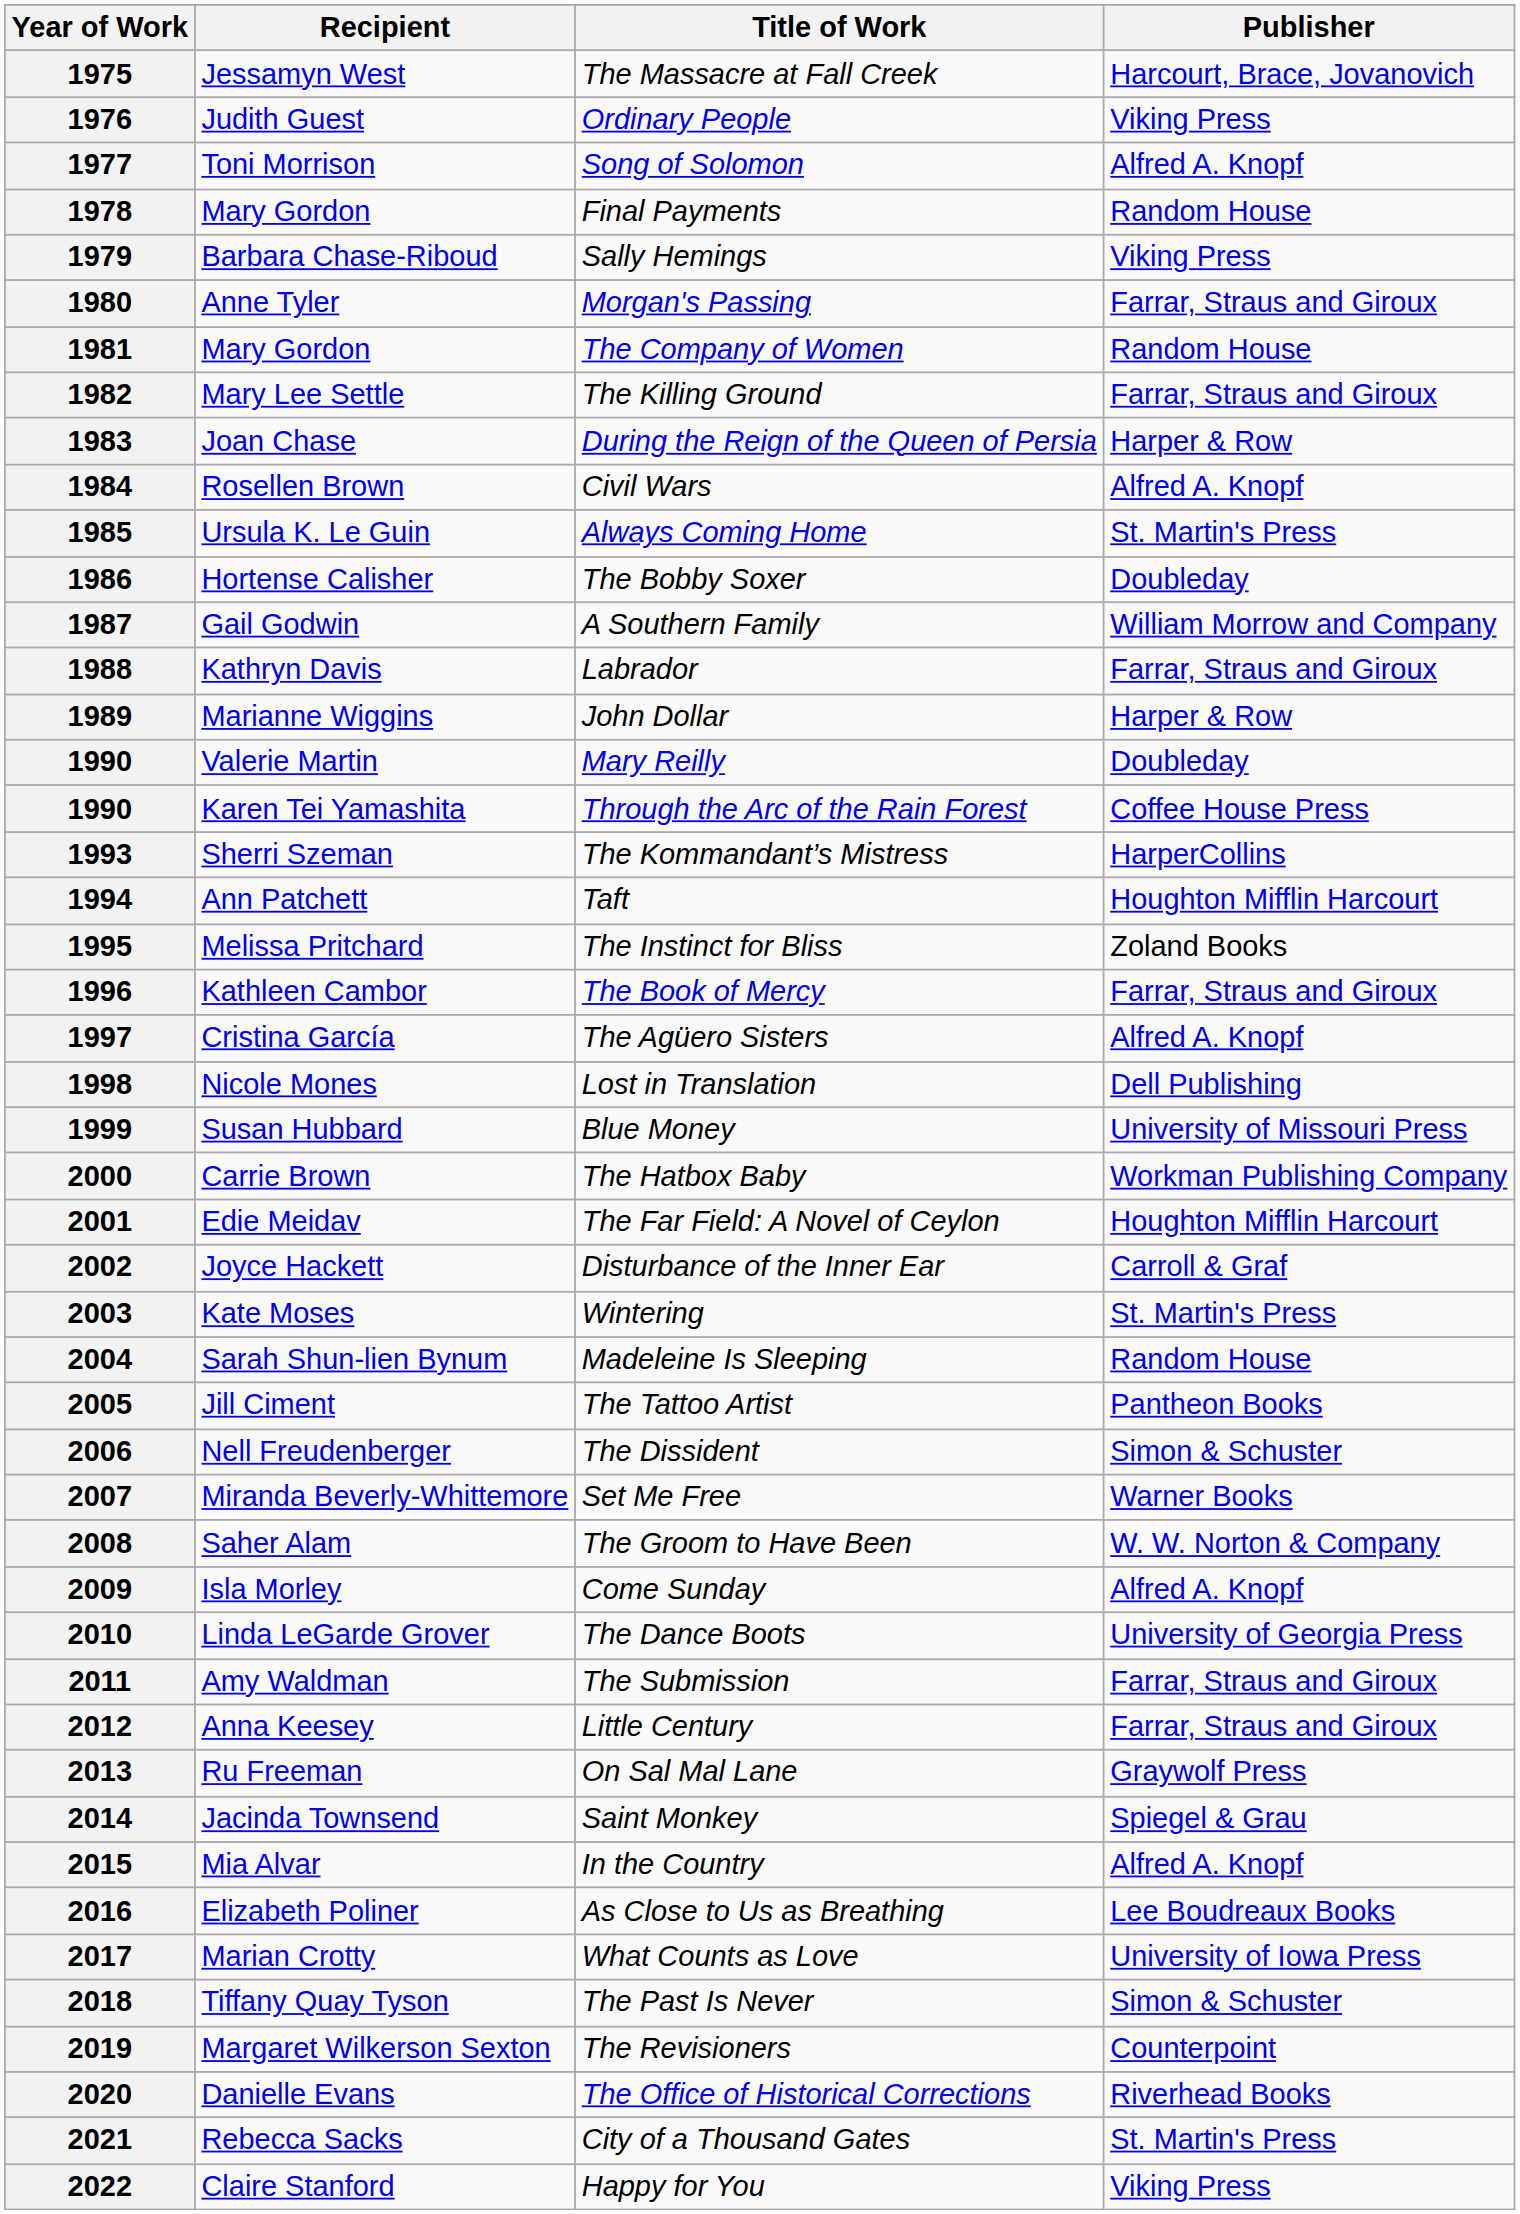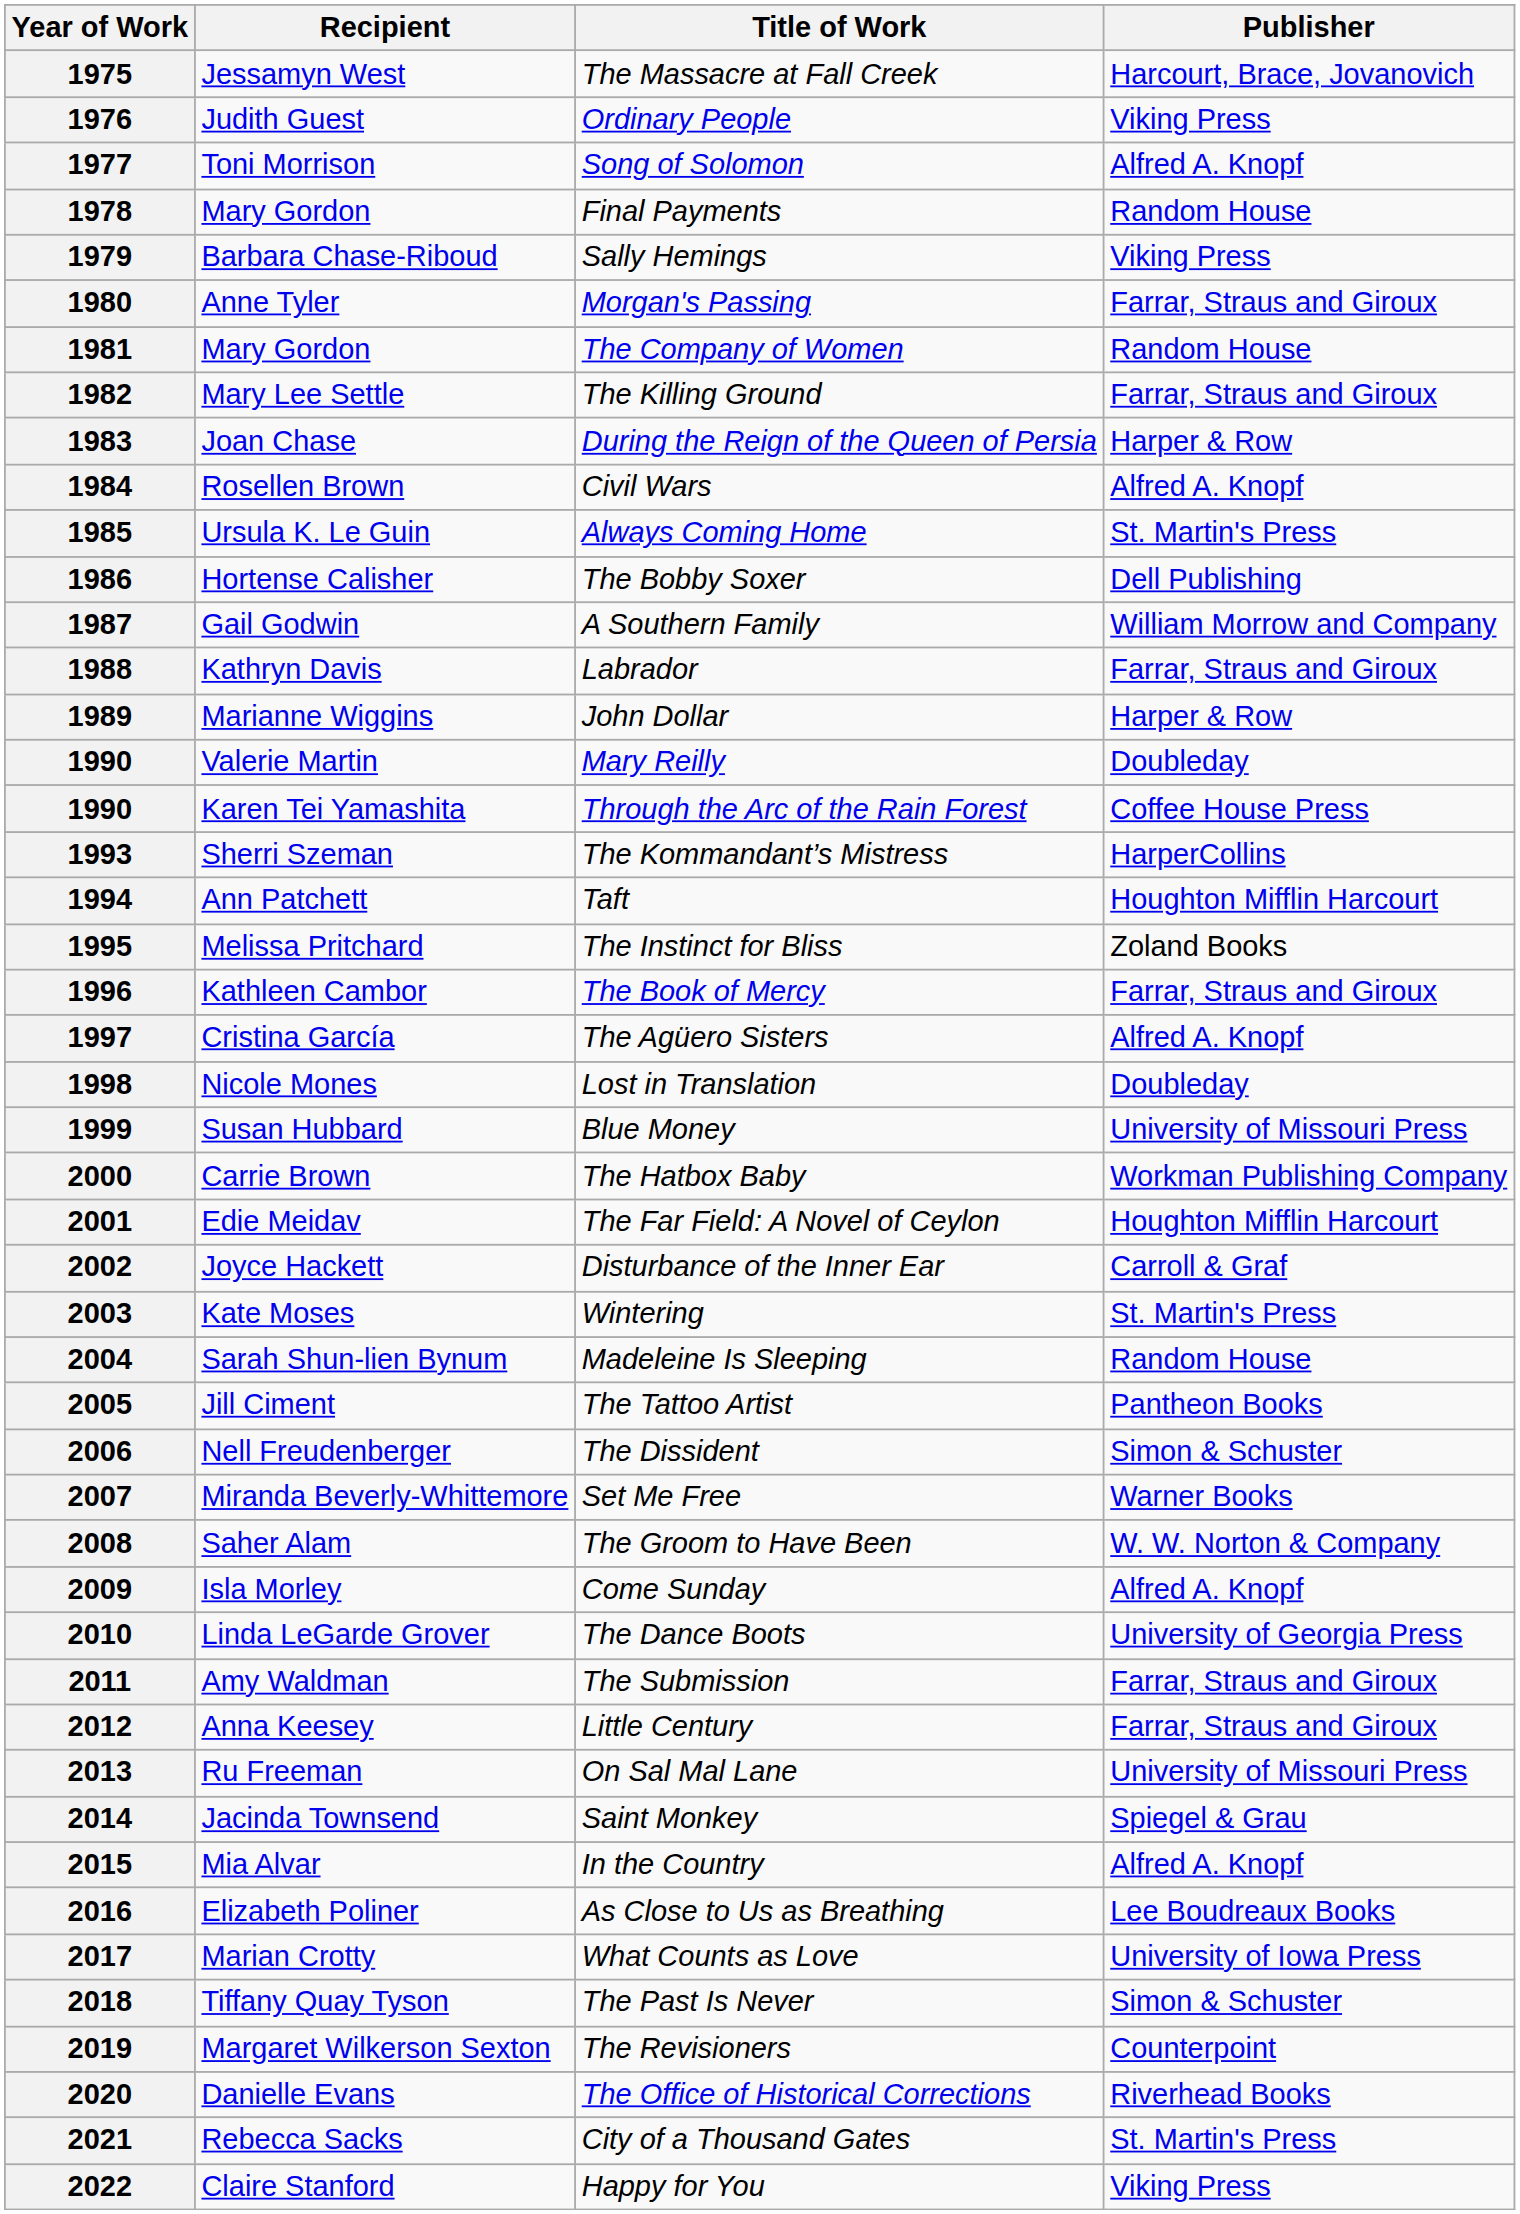 <table class="wikitable sortable">
 <tr>
 <th>Year of Work</th>
 <th class=unsortable>Recipient</th>
 <th class=unsortable>Title of Work</th>
 <th class=unsortable>Publisher</th>
 </tr>
 <tr>
 <th>1975</th>
 <td><a href='#'>Jessamyn West</a></td>
 <td><em>The Massacre at Fall Creek</em></td>
 <td><a href='#'>Harcourt, Brace, Jovanovich</a></td>
 </tr>
 <tr>
 <th>1976</th>
 <td><a href='#'>Judith Guest</a></td>
 <td><em><a href='#'>Ordinary People</a></em></td>
 <td><a href='#'>Viking Press</a></td>
 </tr>
 <tr>
 <th>1977</th>
 <td><a href='#'>Toni Morrison</a></td>
 <td><em><a href='#'>Song of Solomon</a></em></td>
 <td><a href='#'>Alfred A. Knopf</a></td>
 </tr>
 <tr>
 <th>1978</th>
 <td><a href='#'>Mary Gordon</a></td>
 <td><em>Final Payments</em></td>
 <td><a href='#'>Random House</a></td>
 </tr>
 <tr>
 <th>1979</th>
 <td><a href='#'>Barbara Chase-Riboud</a></td>
 <td><em>Sally Hemings</em></td>
 <td><a href='#'>Viking Press</a></td>
 </tr>
 <tr>
 <th>1980</th>
 <td><a href='#'>Anne Tyler</a></td>
 <td><em><a href='#'>Morgan's Passing</a></em></td>
 <td><a href='#'>Farrar, Straus and Giroux</a></td>
 </tr>
 <tr>
 <th>1981</th>
 <td><a href='#'>Mary Gordon</a></td>
 <td><em><a href='#'>The Company of Women</a></em></td>
 <td><a href='#'>Random House</a></td>
 </tr>
 <tr>
 <th>1982</th>
 <td><a href='#'>Mary Lee Settle</a></td>
 <td><em>The Killing Ground</em></td>
 <td><a href='#'>Farrar, Straus and Giroux</a></td>
 </tr>
 <tr>
 <th>1983</th>
 <td><a href='#'>Joan Chase</a></td>
 <td><em><a href='#'>During the Reign of the Queen of Persia</a></em></td>
 <td><a href='#'>Harper & Row</a></td>
 </tr>
 <tr>
 <th>1984</th>
 <td><a href='#'>Rosellen Brown</a></td>
 <td><em>Civil Wars</em></td>
 <td><a href='#'>Alfred A. Knopf</a></td>
 </tr>
 <tr>
 <th>1985</th>
 <td><a href='#'>Ursula K. Le Guin</a></td>
 <td><em><a href='#'>Always Coming Home</a></em></td>
 <td><a href='#'>St. Martin's Press</a></td>
 </tr>
 <tr>
 <th>1986</th>
 <td><a href='#'>Hortense Calisher</a></td>
 <td><em>The Bobby Soxer</em></td>
-<td><a href='#'>Doubleday</a></td>
+<td><a href='#'>Dell Publishing</a></td>
 </tr>
 <tr>
 <th>1987</th>
 <td><a href='#'>Gail Godwin</a></td>
 <td><em>A Southern Family</em></td>
 <td><a href='#'>William Morrow and Company</a></td>
 </tr>
 <tr>
 <th>1988</th>
 <td><a href='#'>Kathryn Davis</a></td>
 <td><em>Labrador</em></td>
 <td><a href='#'>Farrar, Straus and Giroux</a></td>
 </tr>
 <tr>
 <th>1989</th>
 <td><a href='#'>Marianne Wiggins</a></td>
 <td><em>John Dollar</em></td>
 <td><a href='#'>Harper & Row</a></td>
 </tr>
 <tr>
 <th>1990</th>
 <td><a href='#'>Valerie Martin</a></td>
 <td><em><a href='#'>Mary Reilly</a></em></td>
 <td><a href='#'>Doubleday</a></td>
 </tr>
 <tr>
 <th>1990</th>
 <td><a href='#'>Karen Tei Yamashita</a></td>
 <td><em><a href='#'>Through the Arc of the Rain Forest</a></em></td>
 <td><a href='#'>Coffee House Press</a></td>
 </tr>
 <tr>
 <th>1993</th>
 <td><a href='#'>Sherri Szeman</a></td>
 <td><em>The Kommandant’s Mistress</em></td>
 <td><a href='#'>HarperCollins</a></td>
 </tr>
 <tr>
 <th>1994</th>
 <td><a href='#'>Ann Patchett</a></td>
 <td><em>Taft</em></td>
 <td><a href='#'>Houghton Mifflin Harcourt</a></td>
 </tr>
 <tr>
 <th>1995</th>
 <td><a href='#'>Melissa Pritchard</a></td>
 <td><em>The Instinct for Bliss</em></td>
 <td>Zoland Books</td>
 </tr>
 <tr>
 <th>1996</th>
 <td><a href='#'>Kathleen Cambor</a></td>
 <td><em><a href='#'>The Book of Mercy</a></em></td>
 <td><a href='#'>Farrar, Straus and Giroux</a></td>
 </tr>
 <tr>
 <th>1997</th>
 <td><a href='#'>Cristina García</a></td>
 <td><em>The Agüero Sisters</em></td>
 <td><a href='#'>Alfred A. Knopf</a></td>
 </tr>
 <tr>
 <th>1998</th>
 <td><a href='#'>Nicole Mones</a></td>
 <td><em>Lost in Translation</em></td>
-<td><a href='#'>Dell Publishing</a></td>
+<td><a href='#'>Doubleday</a></td>
 </tr>
 <tr>
 <th>1999</th>
 <td><a href='#'>Susan Hubbard</a></td>
 <td><em>Blue Money</em></td>
 <td><a href='#'>University of Missouri Press</a></td>
 </tr>
 <tr>
 <th>2000</th>
 <td><a href='#'>Carrie Brown</a></td>
 <td><em>The Hatbox Baby</em></td>
 <td><a href='#'>Workman Publishing Company</a></td>
 </tr>
 <tr>
 <th>2001</th>
 <td><a href='#'>Edie Meidav</a></td>
 <td><em>The Far Field: A Novel of Ceylon</em></td>
 <td><a href='#'>Houghton Mifflin Harcourt</a></td>
 </tr>
 <tr>
 <th>2002</th>
 <td><a href='#'>Joyce Hackett</a></td>
 <td><em>Disturbance of the Inner Ear</em></td>
 <td><a href='#'>Carroll & Graf</a></td>
 </tr>
 <tr>
 <th>2003</th>
 <td><a href='#'>Kate Moses</a></td>
 <td><em>Wintering</em></td>
 <td><a href='#'>St. Martin's Press</a></td>
 </tr>
 <tr>
 <th>2004</th>
 <td><a href='#'>Sarah Shun-lien Bynum</a></td>
 <td><em>Madeleine Is Sleeping</em></td>
 <td><a href='#'>Random House</a></td>
 </tr>
 <tr>
 <th>2005</th>
 <td><a href='#'>Jill Ciment</a></td>
 <td><em>The Tattoo Artist</em></td>
 <td><a href='#'>Pantheon Books</a></td>
 </tr>
 <tr>
 <th>2006</th>
 <td><a href='#'>Nell Freudenberger</a></td>
 <td><em>The Dissident</em></td>
 <td><a href='#'>Simon & Schuster</a></td>
 </tr>
 <tr>
 <th>2007</th>
 <td><a href='#'>Miranda Beverly-Whittemore</a></td>
 <td><em>Set Me Free</em></td>
 <td><a href='#'>Warner Books</a></td>
 </tr>
 <tr>
 <th>2008</th>
 <td><a href='#'>Saher Alam</a></td>
 <td><em>The Groom to Have Been</em></td>
 <td><a href='#'>W. W. Norton & Company</a></td>
 </tr>
 <tr>
 <th>2009</th>
 <td><a href='#'>Isla Morley</a></td>
 <td><em>Come Sunday</em></td>
 <td><a href='#'>Alfred A. Knopf</a></td>
 </tr>
 <tr>
 <th>2010</th>
 <td><a href='#'>Linda LeGarde Grover</a></td>
 <td><em>The Dance Boots</em></td>
 <td><a href='#'>University of Georgia Press</a></td>
 </tr>
 <tr>
 <th>2011</th>
 <td><a href='#'>Amy Waldman</a></td>
 <td><em>The Submission</em></td>
 <td><a href='#'>Farrar, Straus and Giroux</a></td>
 </tr>
 <tr>
 <th>2012</th>
 <td><a href='#'>Anna Keesey</a></td>
 <td><em>Little Century</em></td>
 <td><a href='#'>Farrar, Straus and Giroux</a></td>
 </tr>
 <tr>
 <th>2013</th>
 <td><a href='#'>Ru Freeman</a></td>
 <td><em>On Sal Mal Lane</em></td>
-<td><a href='#'>Graywolf Press</a></td>
+<td><a href='#'>University of Missouri Press</a></td>
 </tr>
 <tr>
 <th>2014</th>
 <td><a href='#'>Jacinda Townsend</a></td>
 <td><em>Saint Monkey</em></td>
 <td><a href='#'>Spiegel & Grau</a></td>
 </tr>
 <tr>
 <th>2015</th>
 <td><a href='#'>Mia Alvar</a></td>
 <td><em>In the Country</em></td>
 <td><a href='#'>Alfred A. Knopf</a></td>
 </tr>
 <tr>
 <th>2016</th>
 <td><a href='#'>Elizabeth Poliner</a></td>
 <td><em>As Close to Us as Breathing</em></td>
 <td><a href='#'>Lee Boudreaux Books</a></td>
 </tr>
 <tr>
 <th>2017</th>
 <td><a href='#'>Marian Crotty</a></td>
 <td><em>What Counts as Love</em></td>
 <td><a href='#'>University of Iowa Press</a></td>
 </tr>
 <tr>
 <th>2018</th>
 <td><a href='#'>Tiffany Quay Tyson</a></td>
 <td><em>The Past Is Never</em></td>
 <td><a href='#'>Simon & Schuster</a></td>
 </tr>
 <tr>
 <th>2019</th>
 <td><a href='#'>Margaret Wilkerson Sexton</a></td>
 <td><em>The Revisioners</em></td>
 <td><a href='#'>Counterpoint</a></td>
 </tr>
 <tr>
 <th>2020</th>
 <td><a href='#'>Danielle Evans</a></td>
 <td><em><a href='#'>The Office of Historical Corrections</a></em></td>
 <td><a href='#'>Riverhead Books</a></td>
 </tr>
 <tr>
 <th>2021</th>
 <td><a href='#'>Rebecca Sacks</a></td>
 <td><em>City of a Thousand Gates</em></td>
 <td><a href='#'>St. Martin's Press</a></td>
 </tr>
 <tr>
 <th>2022</th>
 <td><a href='#'>Claire Stanford</a></td>
 <td><em>Happy for You</em></td>
 <td><a href='#'>Viking Press</a></td>
 </tr>
 </table>
